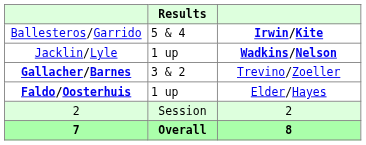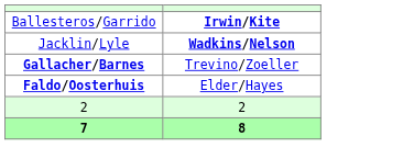 <table border="1" cellpadding="3" style="border-collapse:collapse; text-align:center;">
 <tr style="background:#dfd;">
 <th style="width:12em;"></th>
-<th style="width:5.5em;">Results</th>
 <th style="width:12em;"></th>
 </tr>
 <tr>
 <td><a href='#'>Ballesteros</a>/<a href='#'>Garrido</a></td>
-<td align=left> 5 & 4</td>
 <td><strong><a href='#'>Irwin</a>/<a href='#'>Kite</a></strong></td>
 </tr>
 <tr>
 <td><a href='#'>Jacklin</a>/<a href='#'>Lyle</a></td>
-<td align=left> 1 up</td>
 <td><strong><a href='#'>Wadkins</a>/<a href='#'>Nelson</a></strong></td>
 </tr>
 <tr>
 <td><strong><a href='#'>Gallacher</a>/<a href='#'>Barnes</a></strong></td>
-<td align=left> 3 & 2</td>
 <td><a href='#'>Trevino</a>/<a href='#'>Zoeller</a></td>
 </tr>
 <tr>
 <td><strong><a href='#'>Faldo</a>/<a href='#'>Oosterhuis</a></strong></td>
-<td align=left> 1 up</td>
 <td><a href='#'>Elder</a>/<a href='#'>Hayes</a></td>
 </tr>
 <tr style="background:#dfd;">
 <td>2</td>
-<td>Session</td>
 <td>2</td>
 </tr>
 <tr style="background:#afa;">
 <th>7</th>
-<th>Overall</th>
 <th>8</th>
 </tr>
 </table>
